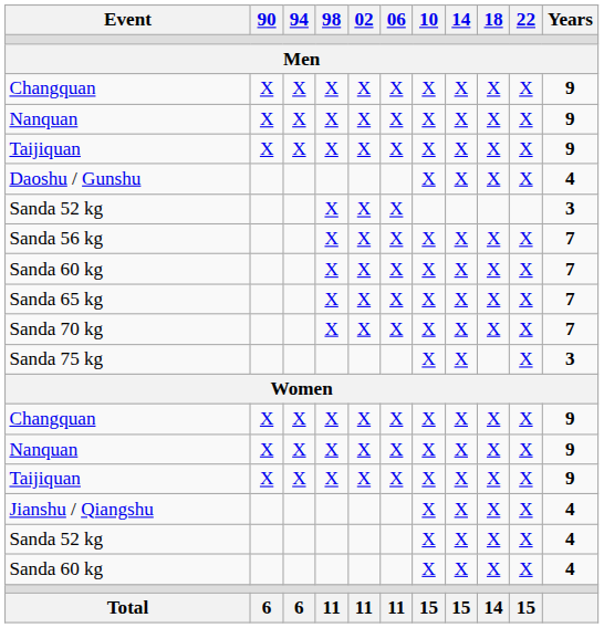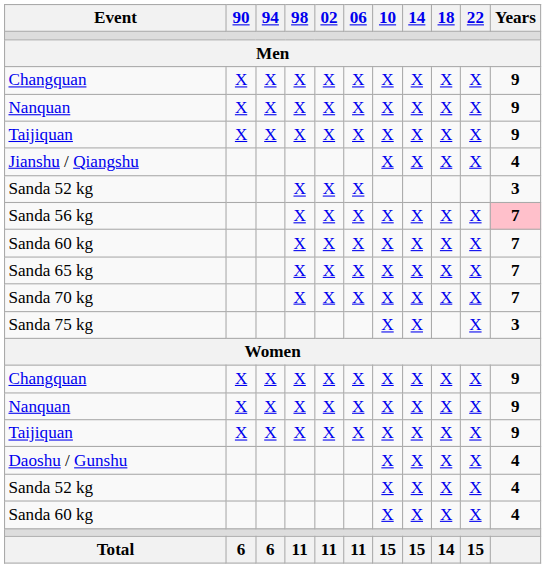 <table class="wikitable" style="text-align:center">
 <tr>
 <th width="200">Event</th>
 <th width=20><a href='#'>90</a></th>
 <th width=20><a href='#'>94</a></th>
 <th width=20><a href='#'>98</a></th>
 <th width=20><a href='#'>02</a></th>
 <th width=20><a href='#'>06</a></th>
 <th width=20><a href='#'>10</a></th>
 <th width=20><a href='#'>14</a></th>
 <th width=20><a href='#'>18</a></th>
 <th width=20><a href='#'>22</a></th>
 <th width=40>Years</th>
 </tr>
 <tr bgcolor=#DDDDDD>
 <td colspan=11></td>
 </tr>
 <tr>
 <th colspan=11>Men</th>
 </tr>
 <tr>
 <td align=left><a href='#'>Changquan</a></td>
 <td><a href='#'>X</a></td>
 <td><a href='#'>X</a></td>
 <td><a href='#'>X</a></td>
 <td><a href='#'>X</a></td>
 <td><a href='#'>X</a></td>
 <td><a href='#'>X</a></td>
 <td><a href='#'>X</a></td>
 <td><a href='#'>X</a></td>
 <td><a href='#'>X</a></td>
 <td><strong>9</strong></td>
 </tr>
 <tr>
 <td align=left><a href='#'>Nanquan</a></td>
 <td><a href='#'>X</a></td>
 <td><a href='#'>X</a></td>
 <td><a href='#'>X</a></td>
 <td><a href='#'>X</a></td>
 <td><a href='#'>X</a></td>
 <td><a href='#'>X</a></td>
 <td><a href='#'>X</a></td>
 <td><a href='#'>X</a></td>
 <td><a href='#'>X</a></td>
 <td><strong>9</strong></td>
 </tr>
 <tr>
 <td align=left><a href='#'>Taijiquan</a></td>
 <td><a href='#'>X</a></td>
 <td><a href='#'>X</a></td>
 <td><a href='#'>X</a></td>
 <td><a href='#'>X</a></td>
 <td><a href='#'>X</a></td>
 <td><a href='#'>X</a></td>
 <td><a href='#'>X</a></td>
 <td><a href='#'>X</a></td>
 <td><a href='#'>X</a></td>
 <td><strong>9</strong></td>
 </tr>
 <tr>
-<td align=left><a href='#'>Daoshu</a> / <a href='#'>Gunshu</a></td>
+<td align=left><a href='#'>Jianshu</a> / <a href='#'>Qiangshu</a></td>
 <td></td>
 <td></td>
 <td></td>
 <td></td>
 <td></td>
 <td><a href='#'>X</a></td>
 <td><a href='#'>X</a></td>
 <td><a href='#'>X</a></td>
 <td><a href='#'>X</a></td>
 <td><strong>4</strong></td>
 </tr>
 <tr>
 <td align=left>Sanda 52 kg</td>
 <td></td>
 <td></td>
 <td><a href='#'>X</a></td>
 <td><a href='#'>X</a></td>
 <td><a href='#'>X</a></td>
 <td></td>
 <td></td>
 <td></td>
 <td></td>
 <td><strong>3</strong></td>
 </tr>
 <tr>
 <td align=left>Sanda 56 kg</td>
 <td></td>
 <td></td>
 <td><a href='#'>X</a></td>
 <td><a href='#'>X</a></td>
 <td><a href='#'>X</a></td>
 <td><a href='#'>X</a></td>
 <td><a href='#'>X</a></td>
 <td><a href='#'>X</a></td>
 <td><a href='#'>X</a></td>
-<td><strong>7</strong></td>
+<td style="background: pink;"><strong>7</strong></td>
 </tr>
 <tr>
 <td align=left>Sanda 60 kg</td>
 <td></td>
 <td></td>
 <td><a href='#'>X</a></td>
 <td><a href='#'>X</a></td>
 <td><a href='#'>X</a></td>
 <td><a href='#'>X</a></td>
 <td><a href='#'>X</a></td>
 <td><a href='#'>X</a></td>
 <td><a href='#'>X</a></td>
 <td><strong>7</strong></td>
 </tr>
 <tr>
 <td align=left>Sanda 65 kg</td>
 <td></td>
 <td></td>
 <td><a href='#'>X</a></td>
 <td><a href='#'>X</a></td>
 <td><a href='#'>X</a></td>
 <td><a href='#'>X</a></td>
 <td><a href='#'>X</a></td>
 <td><a href='#'>X</a></td>
 <td><a href='#'>X</a></td>
 <td><strong>7</strong></td>
 </tr>
 <tr>
 <td align=left>Sanda 70 kg</td>
 <td></td>
 <td></td>
 <td><a href='#'>X</a></td>
 <td><a href='#'>X</a></td>
 <td><a href='#'>X</a></td>
 <td><a href='#'>X</a></td>
 <td><a href='#'>X</a></td>
 <td><a href='#'>X</a></td>
 <td><a href='#'>X</a></td>
 <td><strong>7</strong></td>
 </tr>
 <tr>
 <td align=left>Sanda 75 kg</td>
 <td></td>
 <td></td>
 <td></td>
 <td></td>
 <td></td>
 <td><a href='#'>X</a></td>
 <td><a href='#'>X</a></td>
 <td></td>
 <td><a href='#'>X</a></td>
 <td><strong>3</strong></td>
 </tr>
 <tr>
 <th colspan=11>Women</th>
 </tr>
 <tr>
 <td align=left><a href='#'>Changquan</a></td>
 <td><a href='#'>X</a></td>
 <td><a href='#'>X</a></td>
 <td><a href='#'>X</a></td>
 <td><a href='#'>X</a></td>
 <td><a href='#'>X</a></td>
 <td><a href='#'>X</a></td>
 <td><a href='#'>X</a></td>
 <td><a href='#'>X</a></td>
 <td><a href='#'>X</a></td>
 <td><strong>9</strong></td>
 </tr>
 <tr>
 <td align=left><a href='#'>Nanquan</a></td>
 <td><a href='#'>X</a></td>
 <td><a href='#'>X</a></td>
 <td><a href='#'>X</a></td>
 <td><a href='#'>X</a></td>
 <td><a href='#'>X</a></td>
 <td><a href='#'>X</a></td>
 <td><a href='#'>X</a></td>
 <td><a href='#'>X</a></td>
 <td><a href='#'>X</a></td>
 <td><strong>9</strong></td>
 </tr>
 <tr>
 <td align=left><a href='#'>Taijiquan</a></td>
 <td><a href='#'>X</a></td>
 <td><a href='#'>X</a></td>
 <td><a href='#'>X</a></td>
 <td><a href='#'>X</a></td>
 <td><a href='#'>X</a></td>
 <td><a href='#'>X</a></td>
 <td><a href='#'>X</a></td>
 <td><a href='#'>X</a></td>
 <td><a href='#'>X</a></td>
 <td><strong>9</strong></td>
 </tr>
 <tr>
-<td align=left><a href='#'>Jianshu</a> / <a href='#'>Qiangshu</a></td>
+<td align=left><a href='#'>Daoshu</a> / <a href='#'>Gunshu</a></td>
 <td></td>
 <td></td>
 <td></td>
 <td></td>
 <td></td>
 <td><a href='#'>X</a></td>
 <td><a href='#'>X</a></td>
 <td><a href='#'>X</a></td>
 <td><a href='#'>X</a></td>
 <td><strong>4</strong></td>
 </tr>
 <tr>
 <td align=left>Sanda 52 kg</td>
 <td></td>
 <td></td>
 <td></td>
 <td></td>
 <td></td>
 <td><a href='#'>X</a></td>
 <td><a href='#'>X</a></td>
 <td><a href='#'>X</a></td>
 <td><a href='#'>X</a></td>
 <td><strong>4</strong></td>
 </tr>
 <tr>
 <td align=left>Sanda 60 kg</td>
 <td></td>
 <td></td>
 <td></td>
 <td></td>
 <td></td>
 <td><a href='#'>X</a></td>
 <td><a href='#'>X</a></td>
 <td><a href='#'>X</a></td>
 <td><a href='#'>X</a></td>
 <td><strong>4</strong></td>
 </tr>
 <tr bgcolor=#DDDDDD>
 <td colspan=11></td>
 </tr>
 <tr>
 <th>Total</th>
 <th>6</th>
 <th>6</th>
 <th>11</th>
 <th>11</th>
 <th>11</th>
 <th>15</th>
 <th>15</th>
 <th>14</th>
 <th>15</th>
 <th></th>
 </tr>
 </table>
